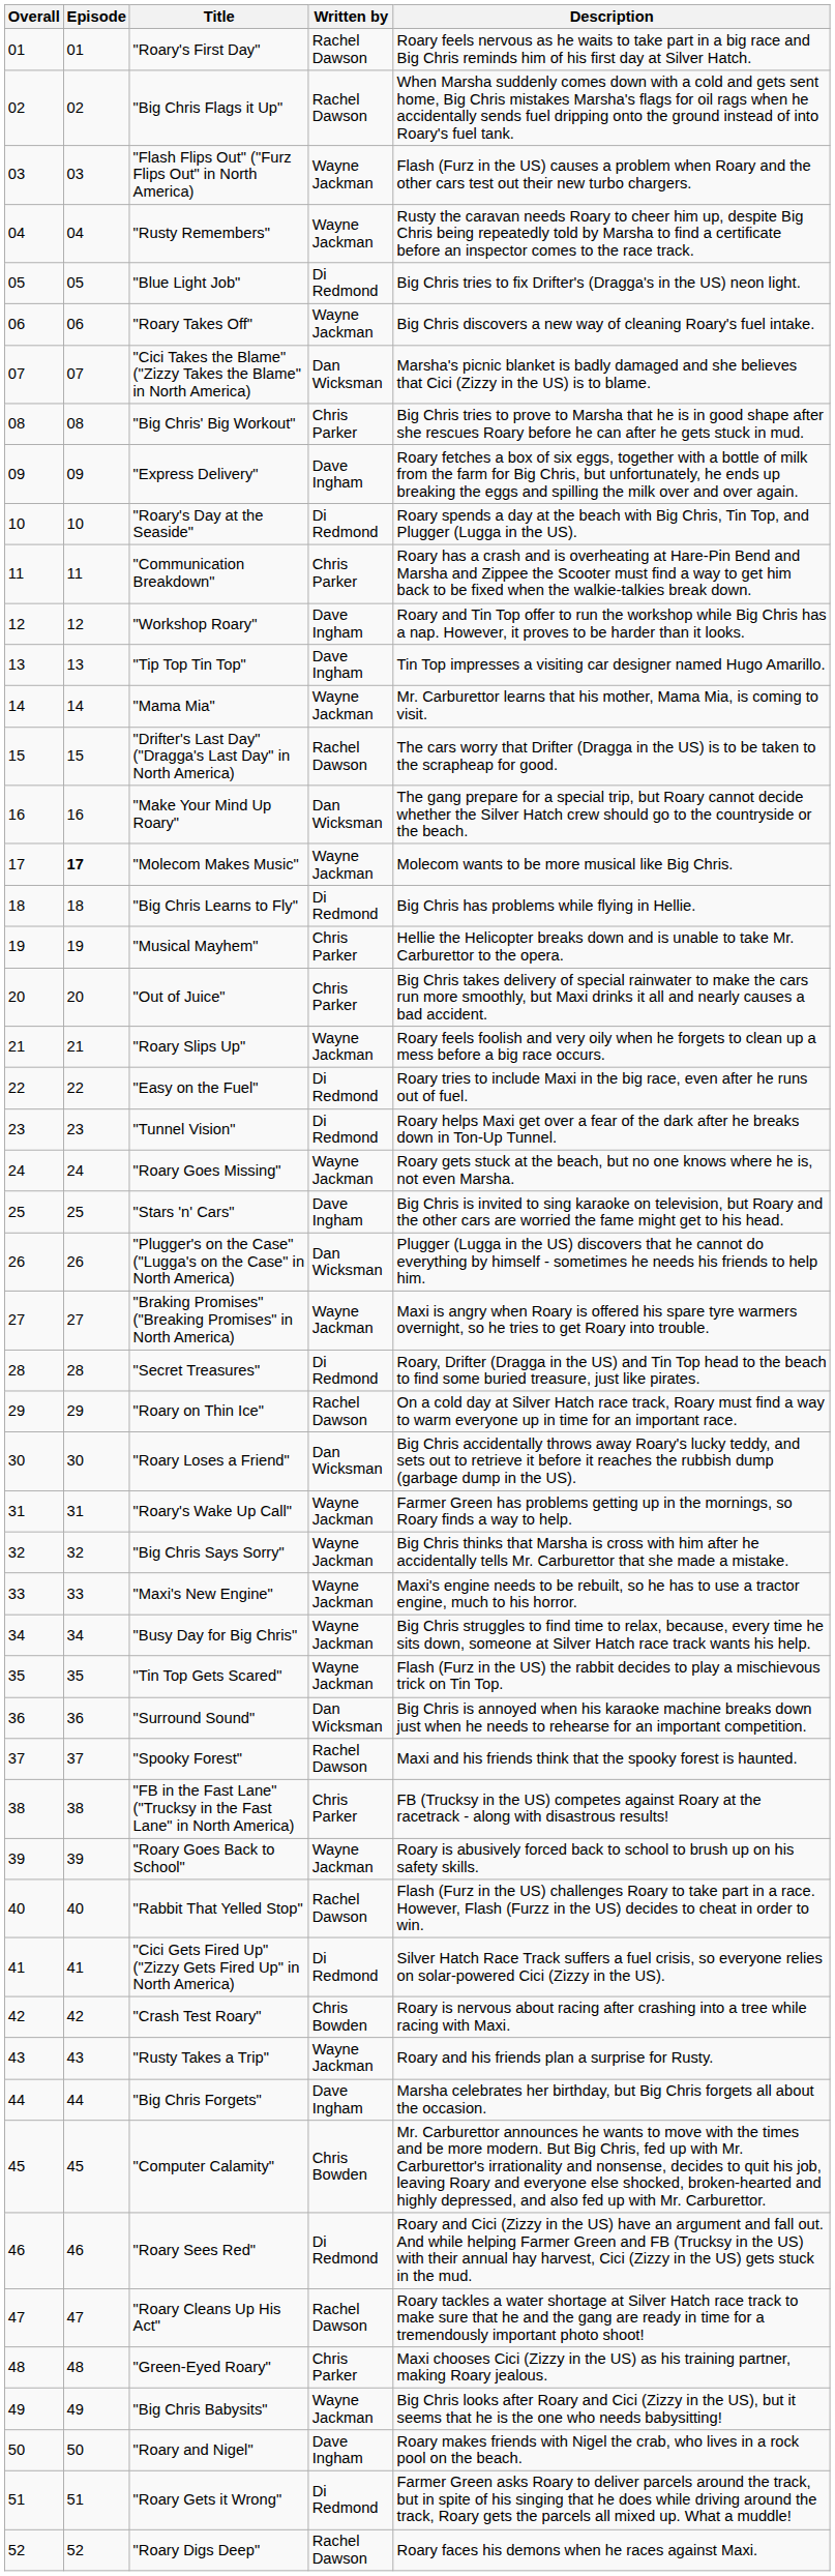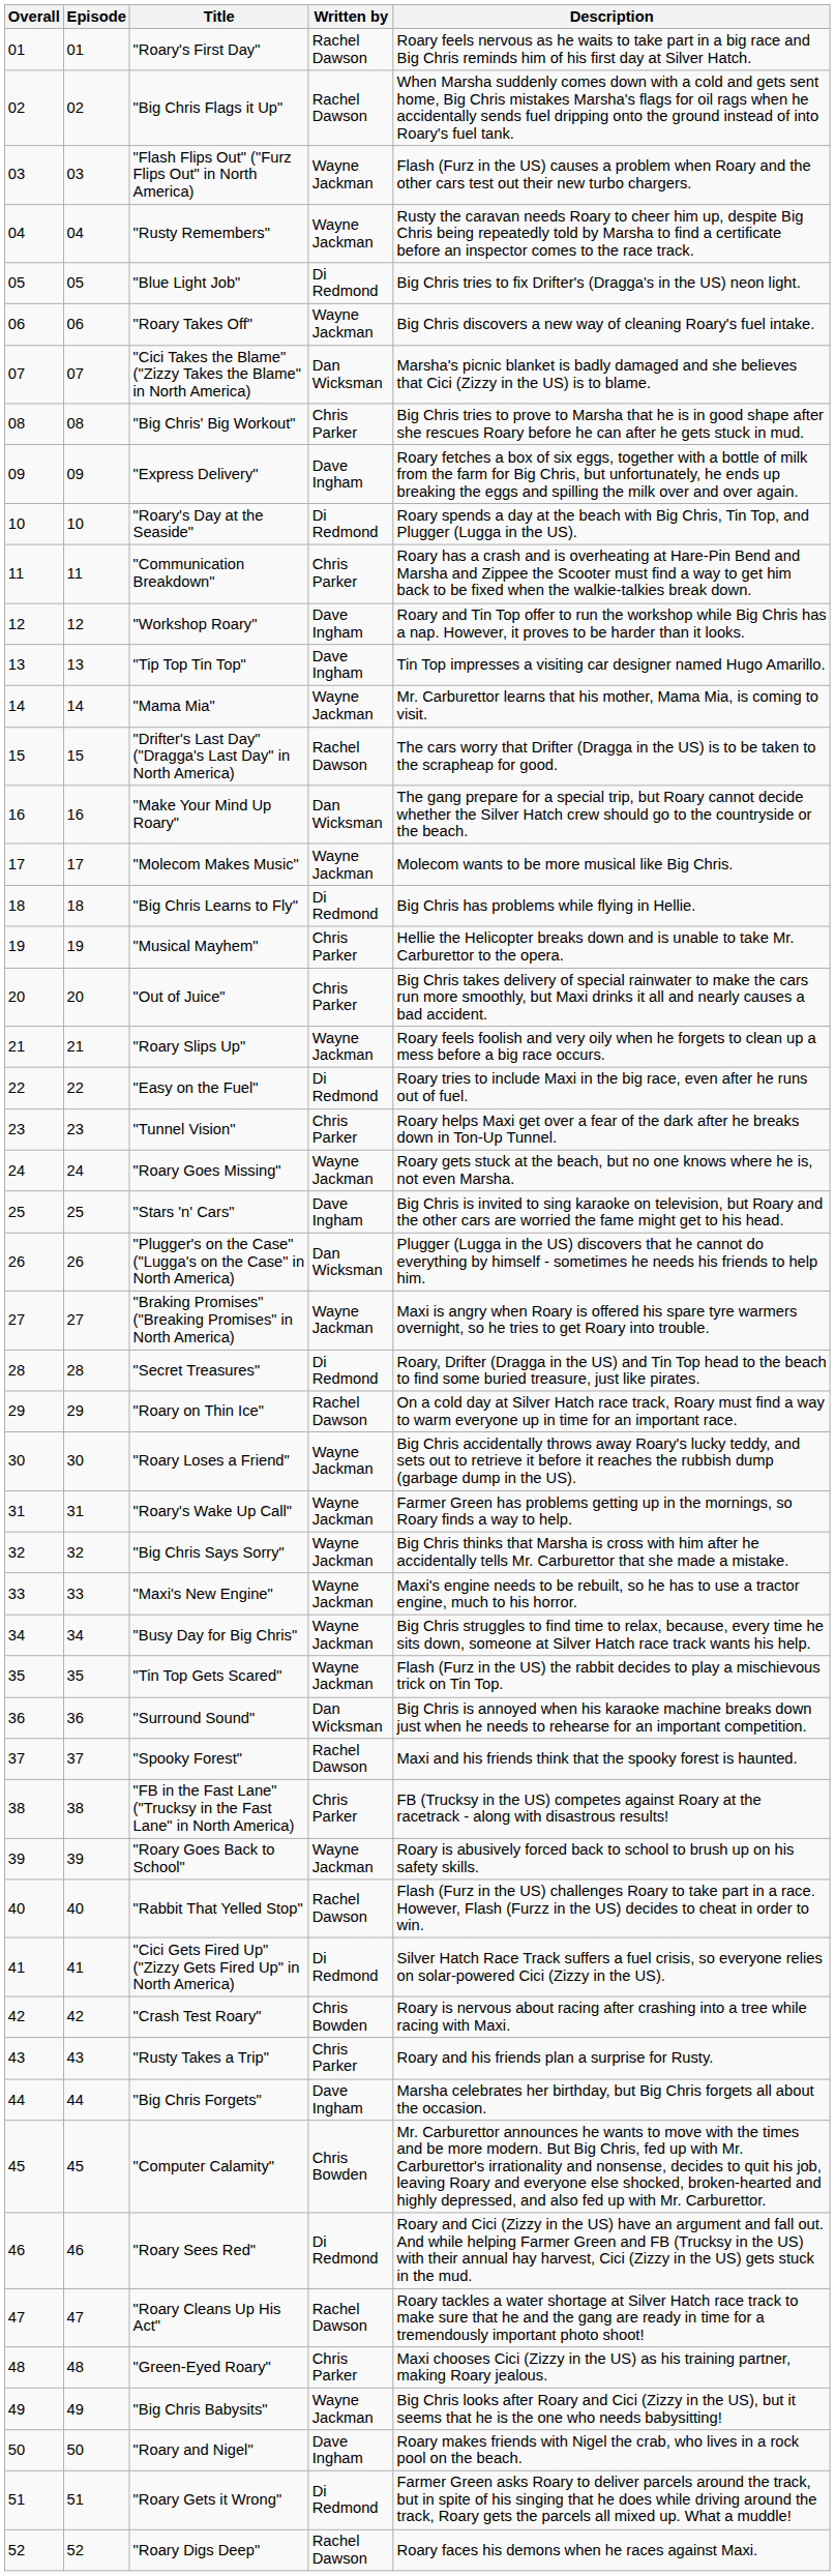 <table class="wikitable">
 <tr>
 <th>Overall</th>
 <th>Episode</th>
 <th>Title</th>
 <th>Written by</th>
 <th>Description</th>
 </tr>
 <tr>
 <td>01</td>
 <td>01</td>
 <td>"Roary's First Day"</td>
 <td>Rachel Dawson</td>
 <td>Roary feels nervous as he waits to take part in a big race and Big Chris reminds him of his first day at Silver Hatch.</td>
 </tr>
 <tr>
 <td>02</td>
 <td>02</td>
 <td>"Big Chris Flags it Up"</td>
 <td>Rachel Dawson</td>
 <td>When Marsha suddenly comes down with a cold and gets sent home, Big Chris mistakes Marsha's flags for oil rags when he accidentally sends fuel dripping onto the ground instead of into Roary's fuel tank.</td>
 </tr>
 <tr>
 <td>03</td>
 <td>03</td>
 <td>"Flash Flips Out" ("Furz Flips Out" in North America)</td>
 <td>Wayne Jackman</td>
 <td>Flash (Furz in the US) causes a problem when Roary and the other cars test out their new turbo chargers.</td>
 </tr>
 <tr>
 <td>04</td>
 <td>04</td>
 <td>"Rusty Remembers"</td>
 <td>Wayne Jackman</td>
 <td>Rusty the caravan needs Roary to cheer him up, despite Big Chris being repeatedly told by Marsha to find a certificate before an inspector comes to the race track.</td>
 </tr>
 <tr>
 <td>05</td>
 <td>05</td>
 <td>"Blue Light Job"</td>
 <td>Di Redmond</td>
 <td>Big Chris tries to fix Drifter's (Dragga's in the US) neon light.</td>
 </tr>
 <tr>
 <td>06</td>
 <td>06</td>
 <td>"Roary Takes Off"</td>
 <td>Wayne Jackman</td>
 <td>Big Chris discovers a new way of cleaning Roary's fuel intake.</td>
 </tr>
 <tr>
 <td>07</td>
 <td>07</td>
 <td>"Cici Takes the Blame" ("Zizzy Takes the Blame" in North America)</td>
 <td>Dan Wicksman</td>
 <td>Marsha's picnic blanket is badly damaged and she believes that Cici (Zizzy in the US) is to blame.</td>
 </tr>
 <tr>
 <td>08</td>
 <td>08</td>
 <td>"Big Chris' Big Workout"</td>
 <td>Chris Parker</td>
 <td>Big Chris tries to prove to Marsha that he is in good shape after she rescues Roary before he can after he gets stuck in mud.</td>
 </tr>
 <tr>
 <td>09</td>
 <td>09</td>
 <td>"Express Delivery"</td>
 <td>Dave Ingham</td>
 <td>Roary fetches a box of six eggs, together with a bottle of milk from the farm for Big Chris, but unfortunately, he ends up breaking the eggs and spilling the milk over and over again.</td>
 </tr>
 <tr>
 <td>10</td>
 <td>10</td>
 <td>"Roary's Day at the Seaside"</td>
 <td>Di Redmond</td>
 <td>Roary spends a day at the beach with Big Chris, Tin Top, and Plugger (Lugga in the US).</td>
 </tr>
 <tr>
 <td>11</td>
 <td>11</td>
 <td>"Communication Breakdown"</td>
 <td>Chris Parker</td>
 <td>Roary has a crash and is overheating at Hare-Pin Bend and Marsha and Zippee the Scooter must find a way to get him back to be fixed when the walkie-talkies break down.</td>
 </tr>
 <tr>
 <td>12</td>
 <td>12</td>
 <td>"Workshop Roary"</td>
 <td>Dave Ingham</td>
 <td>Roary and Tin Top offer to run the workshop while Big Chris has a nap. However, it proves to be harder than it looks.</td>
 </tr>
 <tr>
 <td>13</td>
 <td>13</td>
 <td>"Tip Top Tin Top"</td>
 <td>Dave Ingham</td>
 <td>Tin Top impresses a visiting car designer named Hugo Amarillo.</td>
 </tr>
 <tr>
 <td>14</td>
 <td>14</td>
 <td>"Mama Mia"</td>
 <td>Wayne Jackman</td>
 <td>Mr. Carburettor learns that his mother, Mama Mia, is coming to visit.</td>
 </tr>
 <tr>
 <td>15</td>
 <td>15</td>
 <td>"Drifter's Last Day" ("Dragga's Last Day" in North America)</td>
 <td>Rachel Dawson</td>
 <td>The cars worry that Drifter (Dragga in the US) is to be taken to the scrapheap for good.</td>
 </tr>
 <tr>
 <td>16</td>
 <td>16</td>
 <td>"Make Your Mind Up Roary"</td>
 <td>Dan Wicksman</td>
 <td>The gang prepare for a special trip, but Roary cannot decide whether the Silver Hatch crew should go to the countryside or the beach.</td>
 </tr>
 <tr>
 <td>17</td>
-<td><strong>17</strong></td>
+<td>17</td>
 <td>"Molecom Makes Music"</td>
 <td>Wayne Jackman</td>
 <td>Molecom wants to be more musical like Big Chris.</td>
 </tr>
 <tr>
 <td>18</td>
 <td>18</td>
 <td>"Big Chris Learns to Fly"</td>
 <td>Di Redmond</td>
 <td>Big Chris has problems while flying in Hellie.</td>
 </tr>
 <tr>
 <td>19</td>
 <td>19</td>
 <td>"Musical Mayhem"</td>
 <td>Chris Parker</td>
 <td>Hellie the Helicopter breaks down and is unable to take Mr. Carburettor to the opera.</td>
 </tr>
 <tr>
 <td>20</td>
 <td>20</td>
 <td>"Out of Juice"</td>
 <td>Chris Parker</td>
 <td>Big Chris takes delivery of special rainwater to make the cars run more smoothly, but Maxi drinks it all and nearly causes a bad accident.</td>
 </tr>
 <tr>
 <td>21</td>
 <td>21</td>
 <td>"Roary Slips Up"</td>
 <td>Wayne Jackman</td>
 <td>Roary feels foolish and very oily when he forgets to clean up a mess before a big race occurs.</td>
 </tr>
 <tr>
 <td>22</td>
 <td>22</td>
 <td>"Easy on the Fuel"</td>
 <td>Di Redmond</td>
 <td>Roary tries to include Maxi in the big race, even after he runs out of fuel.</td>
 </tr>
 <tr>
 <td>23</td>
 <td>23</td>
 <td>"Tunnel Vision"</td>
-<td>Di Redmond</td>
+<td>Chris Parker</td>
 <td>Roary helps Maxi get over a fear of the dark after he breaks down in Ton-Up Tunnel.</td>
 </tr>
 <tr>
 <td>24</td>
 <td>24</td>
 <td>"Roary Goes Missing"</td>
 <td>Wayne Jackman</td>
 <td>Roary gets stuck at the beach, but no one knows where he is, not even Marsha.</td>
 </tr>
 <tr>
 <td>25</td>
 <td>25</td>
 <td>"Stars 'n' Cars"</td>
 <td>Dave Ingham</td>
 <td>Big Chris is invited to sing karaoke on television, but Roary and the other cars are worried the fame might get to his head.</td>
 </tr>
 <tr>
 <td>26</td>
 <td>26</td>
 <td>"Plugger's on the Case" ("Lugga's on the Case" in North America)</td>
 <td>Dan Wicksman</td>
 <td>Plugger (Lugga in the US) discovers that he cannot do everything by himself - sometimes he needs his friends to help him.</td>
 </tr>
 <tr>
 <td>27</td>
 <td>27</td>
 <td>"Braking Promises" ("Breaking Promises" in North America)</td>
 <td>Wayne Jackman</td>
 <td>Maxi is angry when Roary is offered his spare tyre warmers overnight, so he tries to get Roary into trouble.</td>
 </tr>
 <tr>
 <td>28</td>
 <td>28</td>
 <td>"Secret Treasures"</td>
 <td>Di Redmond</td>
 <td>Roary, Drifter (Dragga in the US) and Tin Top  head to the beach to find some buried treasure, just like pirates.</td>
 </tr>
 <tr>
 <td>29</td>
 <td>29</td>
 <td>"Roary on Thin Ice"</td>
 <td>Rachel Dawson</td>
 <td>On a cold day at Silver Hatch race track, Roary must find a way to warm everyone up in time for an important race.</td>
 </tr>
 <tr>
 <td>30</td>
 <td>30</td>
 <td>"Roary Loses a Friend"</td>
-<td>Dan Wicksman</td>
+<td>Wayne Jackman</td>
 <td>Big Chris accidentally throws away Roary's lucky teddy, and sets out to retrieve it before it reaches the rubbish dump (garbage dump in the US).</td>
 </tr>
 <tr>
 <td>31</td>
 <td>31</td>
 <td>"Roary's Wake Up Call"</td>
 <td>Wayne Jackman</td>
 <td>Farmer Green has problems getting up in the mornings, so Roary finds a way to help.</td>
 </tr>
 <tr>
 <td>32</td>
 <td>32</td>
 <td>"Big Chris Says Sorry"</td>
 <td>Wayne Jackman</td>
 <td>Big Chris thinks that Marsha is cross with him after he accidentally tells Mr. Carburettor that she made a mistake.</td>
 </tr>
 <tr>
 <td>33</td>
 <td>33</td>
 <td>"Maxi's New Engine"</td>
 <td>Wayne Jackman</td>
 <td>Maxi's engine needs to be rebuilt, so he has to use a tractor engine, much to his horror.</td>
 </tr>
 <tr>
 <td>34</td>
 <td>34</td>
 <td>"Busy Day for Big Chris"</td>
 <td>Wayne Jackman</td>
 <td>Big Chris struggles to find time to relax, because, every time he sits down, someone at Silver Hatch race track wants his help.</td>
 </tr>
 <tr>
 <td>35</td>
 <td>35</td>
 <td>"Tin Top Gets Scared"</td>
 <td>Wayne Jackman</td>
 <td>Flash (Furz in the US) the rabbit decides to play a mischievous trick on Tin Top.</td>
 </tr>
 <tr>
 <td>36</td>
 <td>36</td>
 <td>"Surround Sound"</td>
 <td>Dan Wicksman</td>
 <td>Big Chris is annoyed when his karaoke machine breaks down just when he needs to rehearse for an important competition.</td>
 </tr>
 <tr>
 <td>37</td>
 <td>37</td>
 <td>"Spooky Forest"</td>
 <td>Rachel Dawson</td>
 <td>Maxi and his friends think that the spooky forest is haunted.</td>
 </tr>
 <tr>
 <td>38</td>
 <td>38</td>
 <td>"FB in the Fast Lane" ("Trucksy in the Fast Lane" in North America)</td>
 <td>Chris Parker</td>
 <td>FB (Trucksy in the US) competes against Roary at the racetrack - along with disastrous results!</td>
 </tr>
 <tr>
 <td>39</td>
 <td>39</td>
 <td>"Roary Goes Back to School"</td>
 <td>Wayne Jackman</td>
 <td>Roary is abusively forced back to school to brush up on his safety skills.</td>
 </tr>
 <tr>
 <td>40</td>
 <td>40</td>
 <td>"Rabbit That Yelled Stop"</td>
 <td>Rachel Dawson</td>
 <td>Flash (Furz in the US) challenges Roary to take part in a race. However, Flash (Furzz in the US) decides to cheat in order to win.</td>
 </tr>
 <tr>
 <td>41</td>
 <td>41</td>
 <td>"Cici Gets Fired Up" ("Zizzy Gets Fired Up" in North America)</td>
 <td>Di Redmond</td>
 <td>Silver Hatch Race Track suffers a fuel crisis, so everyone relies on solar-powered Cici (Zizzy in the US).</td>
 </tr>
 <tr>
 <td>42</td>
 <td>42</td>
 <td>"Crash Test Roary"</td>
 <td>Chris Bowden</td>
 <td>Roary is nervous about racing after crashing into a tree while racing with Maxi.</td>
 </tr>
 <tr>
 <td>43</td>
 <td>43</td>
 <td>"Rusty Takes a Trip"</td>
-<td>Wayne Jackman</td>
+<td>Chris Parker</td>
 <td>Roary and his friends plan a surprise for Rusty.</td>
 </tr>
 <tr>
 <td>44</td>
 <td>44</td>
 <td>"Big Chris Forgets"</td>
 <td>Dave Ingham</td>
 <td>Marsha celebrates her birthday, but Big Chris forgets all about the occasion.</td>
 </tr>
 <tr>
 <td>45</td>
 <td>45</td>
 <td>"Computer Calamity"</td>
 <td>Chris Bowden</td>
 <td>Mr. Carburettor announces he wants to move with the times and be more modern. But Big Chris, fed up with Mr. Carburettor's irrationality and nonsense, decides to quit his job, leaving Roary and everyone else shocked, broken-hearted and highly depressed, and also fed up with Mr. Carburettor.</td>
 </tr>
 <tr>
 <td>46</td>
 <td>46</td>
 <td>"Roary Sees Red"</td>
 <td>Di Redmond</td>
 <td>Roary and Cici (Zizzy in the US) have an argument and fall out. And while helping Farmer Green and FB (Trucksy in the US) with their annual hay harvest, Cici (Zizzy in the US) gets stuck in the mud.</td>
 </tr>
 <tr>
 <td>47</td>
 <td>47</td>
 <td>"Roary Cleans Up His Act"</td>
 <td>Rachel Dawson</td>
 <td>Roary tackles a water shortage at Silver Hatch race track to make sure that he and the gang are ready in time for a tremendously important photo shoot!</td>
 </tr>
 <tr>
 <td>48</td>
 <td>48</td>
 <td>"Green-Eyed Roary"</td>
 <td>Chris Parker</td>
 <td>Maxi chooses Cici (Zizzy in the US) as his training partner, making Roary jealous.</td>
 </tr>
 <tr>
 <td>49</td>
 <td>49</td>
 <td>"Big Chris Babysits"</td>
 <td>Wayne Jackman</td>
 <td>Big Chris looks after Roary and Cici (Zizzy in the US), but it seems that he is the one who needs babysitting!</td>
 </tr>
 <tr>
 <td>50</td>
 <td>50</td>
 <td>"Roary and Nigel"</td>
 <td>Dave Ingham</td>
 <td>Roary makes friends with Nigel the crab, who lives in a rock pool on the beach.</td>
 </tr>
 <tr>
 <td>51</td>
 <td>51</td>
 <td>"Roary Gets it Wrong"</td>
 <td>Di Redmond</td>
 <td>Farmer Green asks Roary to deliver parcels around the track, but in spite of his singing that he does while driving around the track, Roary gets the parcels all mixed up. What a muddle!</td>
 </tr>
 <tr>
 <td>52</td>
 <td>52</td>
 <td>"Roary Digs Deep"</td>
 <td>Rachel Dawson</td>
 <td>Roary faces his demons when he races against Maxi.</td>
 </tr>
 </table>
